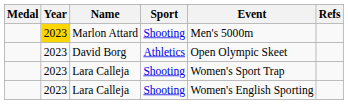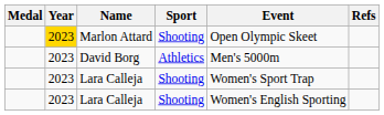 <table class="wikitable sortable" style="font-size: 95%;">
 <tr>
 <th>Medal</th>
 <th>Year</th>
 <th>Name</th>
 <th>Sport</th>
 <th>Event</th>
 <th>Refs</th>
 </tr>
 <tr>
 <td></td>
 <td style="background: gold;">2023</td>
 <td>Marlon Attard</td>
 <td><a href='#'>Shooting</a></td>
-<td>Men's 5000m</td>
+<td>Open Olympic Skeet</td>
 <td></td>
 </tr>
 <tr>
 <td></td>
 <td>2023</td>
 <td>David Borg</td>
 <td><a href='#'>Athletics</a></td>
-<td>Open Olympic Skeet</td>
+<td>Men's 5000m</td>
 <td></td>
 </tr>
 <tr>
 <td></td>
 <td>2023</td>
 <td>Lara Calleja</td>
 <td><a href='#'>Shooting</a></td>
 <td>Women's Sport Trap</td>
 <td></td>
 </tr>
 <tr>
 <td></td>
 <td>2023</td>
 <td>Lara Calleja</td>
 <td><a href='#'>Shooting</a></td>
 <td>Women's English Sporting</td>
 <td></td>
 </tr>
 </table>
